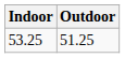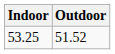 <table class="wikitable" border="1" align="upright">
 <tr>
 <th>Indoor</th>
 <th>Outdoor</th>
 </tr>
 <tr>
 <td>53.25</td>
-<td>51.25</td>
+<td>51.52</td>
 </tr>
 </table>
